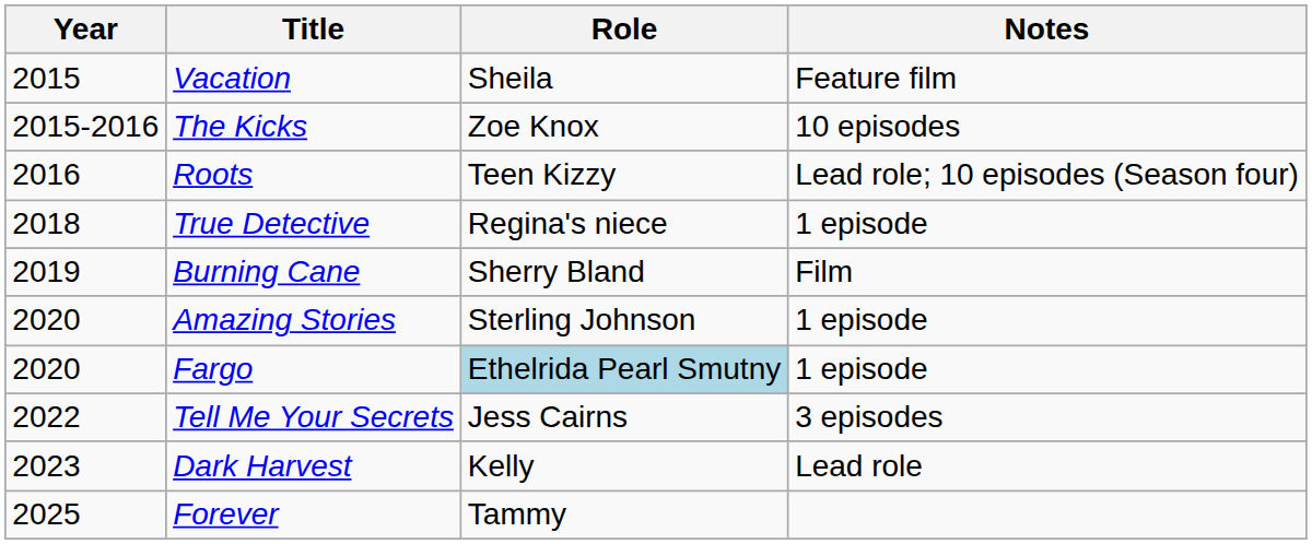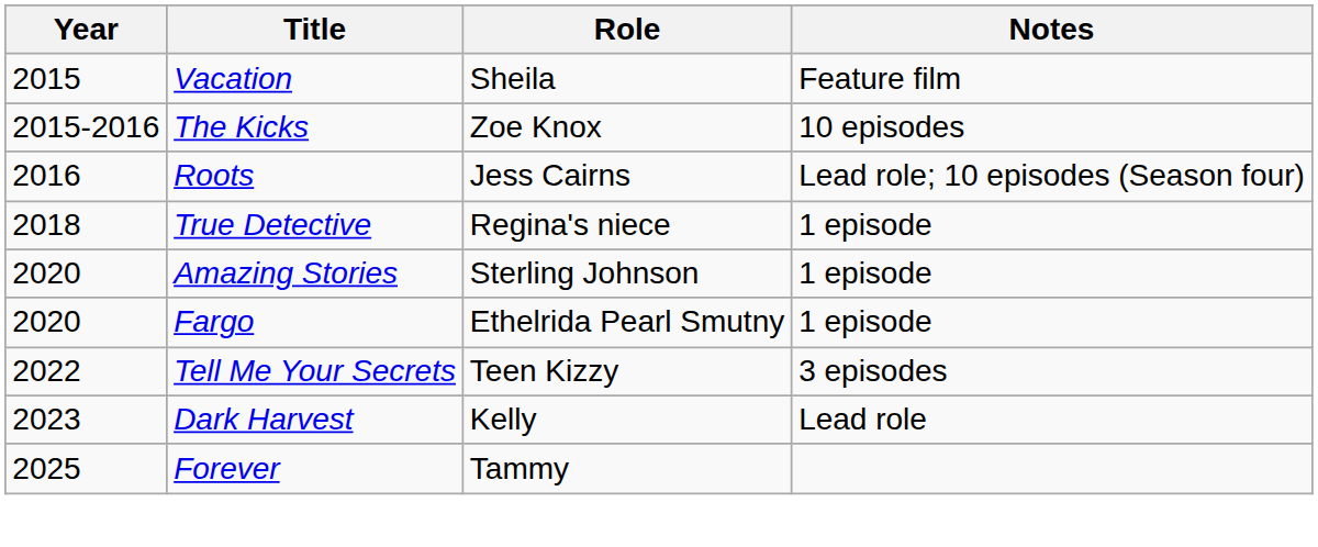 <table class="wikitable sortable">
 <tr>
 <th>Year</th>
 <th>Title</th>
 <th>Role</th>
 <th class="unsortable">Notes</th>
 </tr>
 <tr>
 <td>2015</td>
 <td><em><a href='#'>Vacation</a></em></td>
 <td>Sheila</td>
 <td>Feature film</td>
 </tr>
 <tr>
 <td>2015-2016</td>
 <td><em><a href='#'>The Kicks</a></em></td>
 <td>Zoe Knox</td>
 <td>10 episodes</td>
 </tr>
 <tr>
 <td>2016</td>
 <td><em><a href='#'>Roots</a></em></td>
-<td>Teen Kizzy</td>
+<td>Jess Cairns</td>
 <td>Lead role; 10 episodes (Season four)</td>
 </tr>
 <tr>
 <td>2018</td>
 <td><em><a href='#'>True Detective</a></em></td>
 <td>Regina's niece</td>
 <td>1 episode</td>
-</tr>
-<tr>
-<td>2019</td>
-<td><em><a href='#'>Burning Cane</a></em></td>
-<td>Sherry Bland</td>
-<td>Film</td>
 </tr>
 <tr>
 <td>2020</td>
 <td><em><a href='#'> Amazing Stories</a></em></td>
 <td>Sterling Johnson</td>
 <td>1 episode</td>
 </tr>
 <tr>
 <td>2020</td>
 <td><em><a href='#'>Fargo</a></em></td>
-<td style="background: lightblue;">Ethelrida Pearl Smutny</td>
+<td>Ethelrida Pearl Smutny</td>
 <td>1 episode</td>
 </tr>
 <tr>
 <td>2022</td>
 <td><em><a href='#'>Tell Me Your Secrets</a></em></td>
-<td>Jess Cairns</td>
+<td>Teen Kizzy</td>
 <td>3 episodes</td>
 </tr>
 <tr>
 <td>2023</td>
 <td><em><a href='#'> Dark Harvest</a></em></td>
 <td>Kelly</td>
 <td>Lead role</td>
 </tr>
 <tr>
 <td>2025</td>
 <td><em><a href='#'>Forever</a></em></td>
 <td>Tammy</td>
 <td></td>
 </tr>
 </table>
